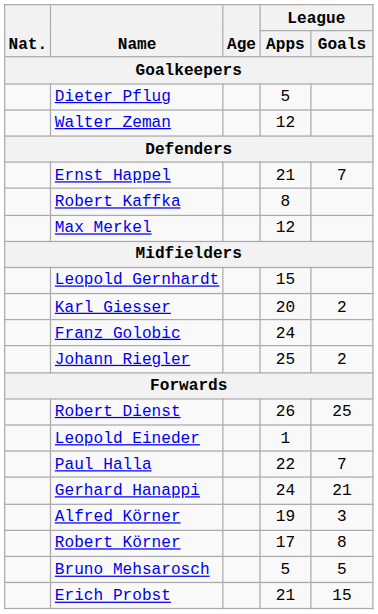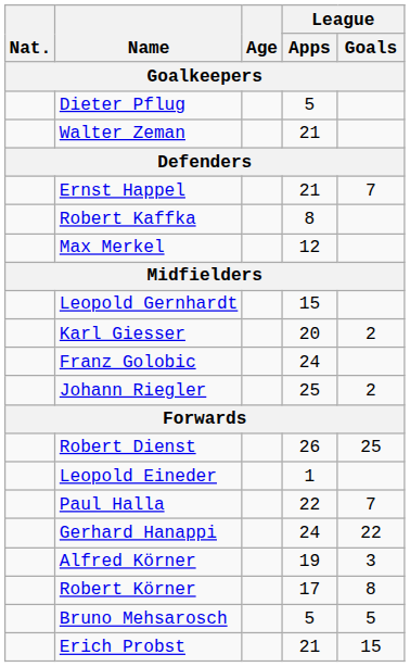 <table class="wikitable" style="text-align:center">
 <tr>
 <th rowspan="2" valign="bottom">Nat.</th>
 <th rowspan="2" valign="bottom">Name</th>
 <th rowspan="2" valign="bottom">Age</th>
 <th colspan="2" width="85">League</th>
 </tr>
 <tr>
 <th>Apps</th>
 <th>Goals</th>
 </tr>
 <tr>
 <th colspan=20>Goalkeepers</th>
 </tr>
 <tr>
 <td></td>
 <td align="left"><a href='#'>Dieter Pflug</a></td>
 <td></td>
 <td>5</td>
 <td></td>
 </tr>
 <tr>
 <td></td>
 <td align="left"><a href='#'>Walter Zeman</a></td>
 <td></td>
-<td>12</td>
+<td>21</td>
 <td></td>
 </tr>
 <tr>
 <th colspan=20>Defenders</th>
 </tr>
 <tr>
 <td></td>
 <td align="left"><a href='#'>Ernst Happel</a></td>
 <td></td>
 <td>21</td>
 <td>7</td>
 </tr>
 <tr>
 <td></td>
 <td align="left"><a href='#'>Robert Kaffka</a></td>
 <td></td>
 <td>8</td>
 <td></td>
 </tr>
 <tr>
 <td></td>
 <td align="left"><a href='#'>Max Merkel</a></td>
 <td></td>
 <td>12</td>
 <td></td>
 </tr>
 <tr>
 <th colspan=20>Midfielders</th>
 </tr>
 <tr>
 <td></td>
 <td align="left"><a href='#'>Leopold Gernhardt</a></td>
 <td></td>
 <td>15</td>
 <td></td>
 </tr>
 <tr>
 <td></td>
 <td align="left"><a href='#'>Karl Giesser</a></td>
 <td></td>
 <td>20</td>
 <td>2</td>
 </tr>
 <tr>
 <td></td>
 <td align="left"><a href='#'>Franz Golobic</a></td>
 <td></td>
 <td>24</td>
 <td></td>
 </tr>
 <tr>
 <td></td>
 <td align="left"><a href='#'>Johann Riegler</a></td>
 <td></td>
 <td>25</td>
 <td>2</td>
 </tr>
 <tr>
 <th colspan=20>Forwards</th>
 </tr>
 <tr>
 <td></td>
 <td align="left"><a href='#'>Robert Dienst</a></td>
 <td></td>
 <td>26</td>
 <td>25</td>
 </tr>
 <tr>
 <td></td>
 <td align="left"><a href='#'>Leopold Eineder</a></td>
 <td></td>
 <td>1</td>
 <td></td>
 </tr>
 <tr>
 <td></td>
 <td align="left"><a href='#'>Paul Halla</a></td>
 <td></td>
 <td>22</td>
 <td>7</td>
 </tr>
 <tr>
 <td></td>
 <td align="left"><a href='#'>Gerhard Hanappi</a></td>
 <td></td>
 <td>24</td>
-<td>21</td>
+<td>22</td>
 </tr>
 <tr>
 <td></td>
 <td align="left"><a href='#'>Alfred Körner</a></td>
 <td></td>
 <td>19</td>
 <td>3</td>
 </tr>
 <tr>
 <td></td>
 <td align="left"><a href='#'>Robert Körner</a></td>
 <td></td>
 <td>17</td>
 <td>8</td>
 </tr>
 <tr>
 <td></td>
 <td align="left"><a href='#'>Bruno Mehsarosch</a></td>
 <td></td>
 <td>5</td>
 <td>5</td>
 </tr>
 <tr>
 <td></td>
 <td align="left"><a href='#'>Erich Probst</a></td>
 <td></td>
 <td>21</td>
 <td>15</td>
 </tr>
 </table>
